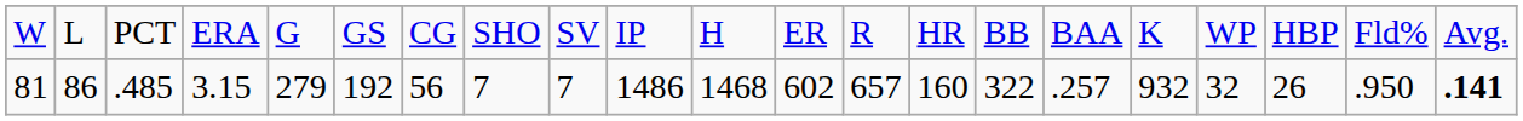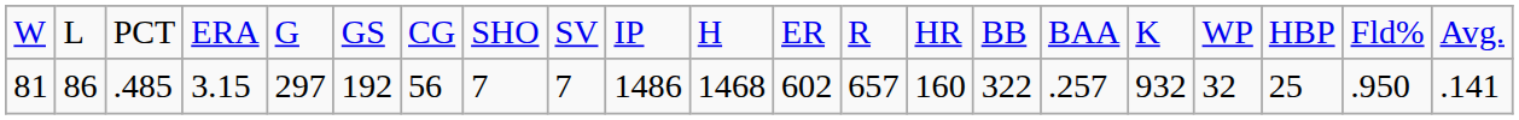 <table class="wikitable">
 <tr>
 <td><a href='#'>W</a></td>
 <td>L</td>
 <td>PCT</td>
 <td><a href='#'>ERA</a></td>
 <td><a href='#'>G</a></td>
 <td><a href='#'>GS</a></td>
 <td><a href='#'>CG</a></td>
 <td><a href='#'>SHO</a></td>
 <td><a href='#'>SV</a></td>
 <td><a href='#'>IP</a></td>
 <td><a href='#'>H</a></td>
 <td><a href='#'>ER</a></td>
 <td><a href='#'>R</a></td>
 <td><a href='#'>HR</a></td>
 <td><a href='#'>BB</a></td>
 <td><a href='#'>BAA</a></td>
 <td><a href='#'>K</a></td>
 <td><a href='#'>WP</a></td>
 <td><a href='#'>HBP</a></td>
 <td><a href='#'>Fld%</a></td>
 <td><a href='#'>Avg.</a></td>
 </tr>
 <tr>
 <td>81</td>
 <td>86</td>
 <td>.485</td>
 <td>3.15</td>
-<td>279</td>
+<td>297</td>
 <td>192</td>
 <td>56</td>
 <td>7</td>
 <td>7</td>
 <td>1486</td>
 <td>1468</td>
 <td>602</td>
 <td>657</td>
 <td>160</td>
 <td>322</td>
 <td>.257</td>
 <td>932</td>
 <td>32</td>
-<td>26</td>
+<td>25</td>
 <td>.950</td>
-<td><strong>.141</strong></td>
+<td>.141</td>
 </tr>
 </table>
